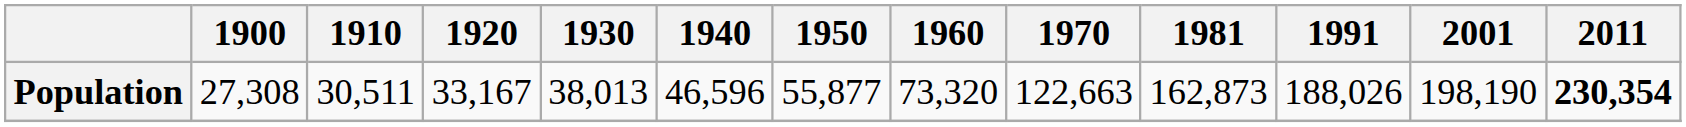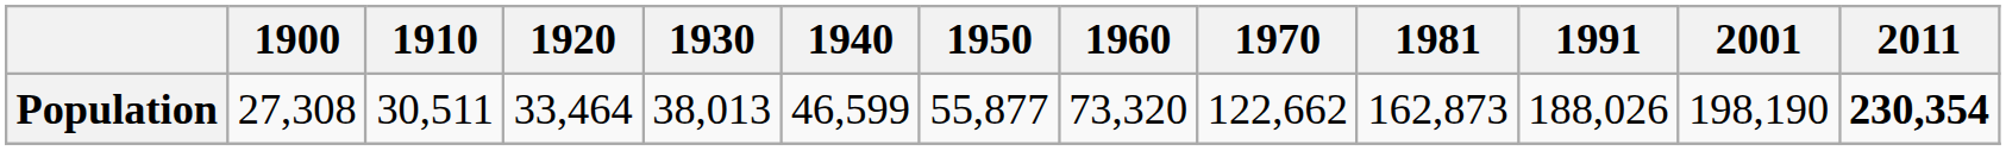 <table class="wikitable">
 <tr>
 <th></th>
 <th>1900</th>
 <th>1910</th>
 <th>1920</th>
 <th>1930</th>
 <th>1940</th>
 <th>1950</th>
 <th>1960</th>
 <th>1970</th>
 <th>1981</th>
 <th>1991</th>
 <th>2001</th>
 <th>2011</th>
 </tr>
 <tr>
 <th>Population</th>
 <td>27,308</td>
 <td>30,511</td>
-<td>33,167</td>
+<td>33,464</td>
 <td>38,013</td>
-<td>46,596</td>
+<td>46,599</td>
 <td>55,877</td>
 <td>73,320</td>
-<td>122,663</td>
+<td>122,662</td>
 <td>162,873</td>
 <td>188,026</td>
 <td>198,190</td>
 <td><strong>230,354</strong></td>
 </tr>
 <tr>
 </tr>
 </table>
